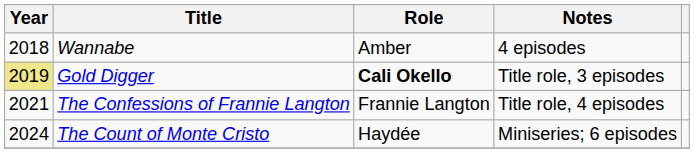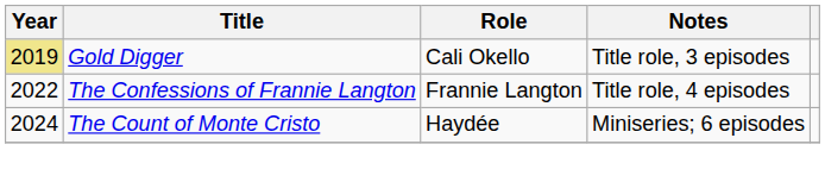 <table class="wikitable sortable">
 <tr>
 <th>Year</th>
 <th>Title</th>
 <th>Role</th>
 <th>Notes</th>
 <th class="unsortable"></th>
 </tr>
 <tr>
-<td>2018</td>
-<td><em>Wannabe</em></td>
-<td>Amber</td>
-<td>4 episodes</td>
-<td></td>
-</tr>
-<tr>
 <td style="background: khaki;">2019</td>
 <td><em><a href='#'>Gold Digger</a></em></td>
-<td><strong>Cali Okello</strong></td>
+<td>Cali Okello</td>
 <td>Title role, 3 episodes</td>
 <td></td>
 </tr>
 <tr>
-<td>2021</td>
+<td>2022</td>
 <td><em><a href='#'>The Confessions of Frannie Langton</a></em></td>
 <td>Frannie Langton</td>
 <td>Title role, 4 episodes</td>
 <td></td>
 </tr>
 <tr>
 <td>2024</td>
 <td><em> <a href='#'>The Count of Monte Cristo</a></em></td>
 <td>Haydée</td>
 <td>Miniseries; 6 episodes</td>
 <td></td>
 </tr>
 <tr>
 </tr>
 </table>
